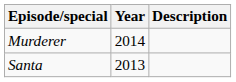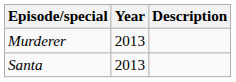 <table class="wikitable sortable">
 <tr>
 <th>Episode/special</th>
 <th>Year</th>
 <th>Description</th>
 </tr>
 <tr>
 <td><em>Murderer</em></td>
-<td>2014</td>
+<td>2013</td>
 <td></td>
 </tr>
 <tr>
 <td><em>Santa</em></td>
 <td>2013</td>
 <td></td>
 </tr>
 </table>
